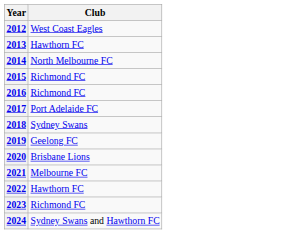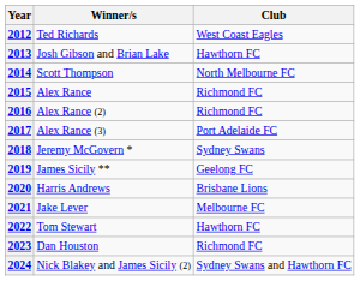 <table class="wikitable" style="font-size: 95%;">
 <tr>
 <th>Year</th>
+<th>Winner/s</th>
 <th>Club</th>
 </tr>
 <tr>
 <th><a href='#'>2012</a></th>
+<td><a href='#'>Ted Richards</a></td>
 <td><a href='#'>West Coast Eagles</a></td>
 </tr>
 <tr>
 <th><a href='#'>2013</a></th>
+<td><a href='#'>Josh Gibson</a> and <a href='#'>Brian Lake</a></td>
 <td><a href='#'>Hawthorn FC</a></td>
 </tr>
 <tr>
 <th><a href='#'>2014</a></th>
+<td><a href='#'>Scott Thompson</a></td>
 <td><a href='#'>North Melbourne FC</a></td>
 </tr>
 <tr>
 <th><a href='#'>2015</a></th>
+<td><a href='#'>Alex Rance</a></td>
 <td><a href='#'>Richmond FC</a></td>
 </tr>
 <tr>
 <th><a href='#'>2016</a></th>
+<td><a href='#'>Alex Rance</a> <small>(2)</small></td>
 <td><a href='#'>Richmond FC</a></td>
 </tr>
 <tr>
 <th><a href='#'>2017</a></th>
+<td><a href='#'>Alex Rance</a> <small>(3)</small></td>
 <td><a href='#'>Port Adelaide FC</a></td>
 </tr>
 <tr>
 <th><a href='#'>2018</a></th>
+<td><a href='#'>Jeremy McGovern</a> *</td>
 <td><a href='#'>Sydney Swans</a></td>
 </tr>
 <tr>
 <th><a href='#'>2019</a></th>
+<td><a href='#'>James Sicily</a> **</td>
 <td><a href='#'>Geelong FC</a></td>
 </tr>
 <tr>
 <th><a href='#'>2020</a></th>
+<td><a href='#'>Harris Andrews</a></td>
 <td><a href='#'>Brisbane Lions</a></td>
 </tr>
 <tr>
 <th><a href='#'>2021</a></th>
+<td><a href='#'>Jake Lever</a></td>
 <td><a href='#'>Melbourne FC</a></td>
 </tr>
 <tr>
 <th><a href='#'>2022</a></th>
+<td><a href='#'>Tom Stewart</a></td>
 <td><a href='#'>Hawthorn FC</a></td>
 </tr>
 <tr>
 <th><a href='#'>2023</a></th>
+<td><a href='#'>Dan Houston</a></td>
 <td><a href='#'>Richmond FC</a></td>
 </tr>
 <tr>
 <th><a href='#'>2024</a></th>
+<td><a href='#'>Nick Blakey</a> and <a href='#'>James Sicily</a> <small>(2)</small></td>
 <td><a href='#'>Sydney Swans</a> and <a href='#'>Hawthorn FC</a></td>
 </tr>
 </table>
